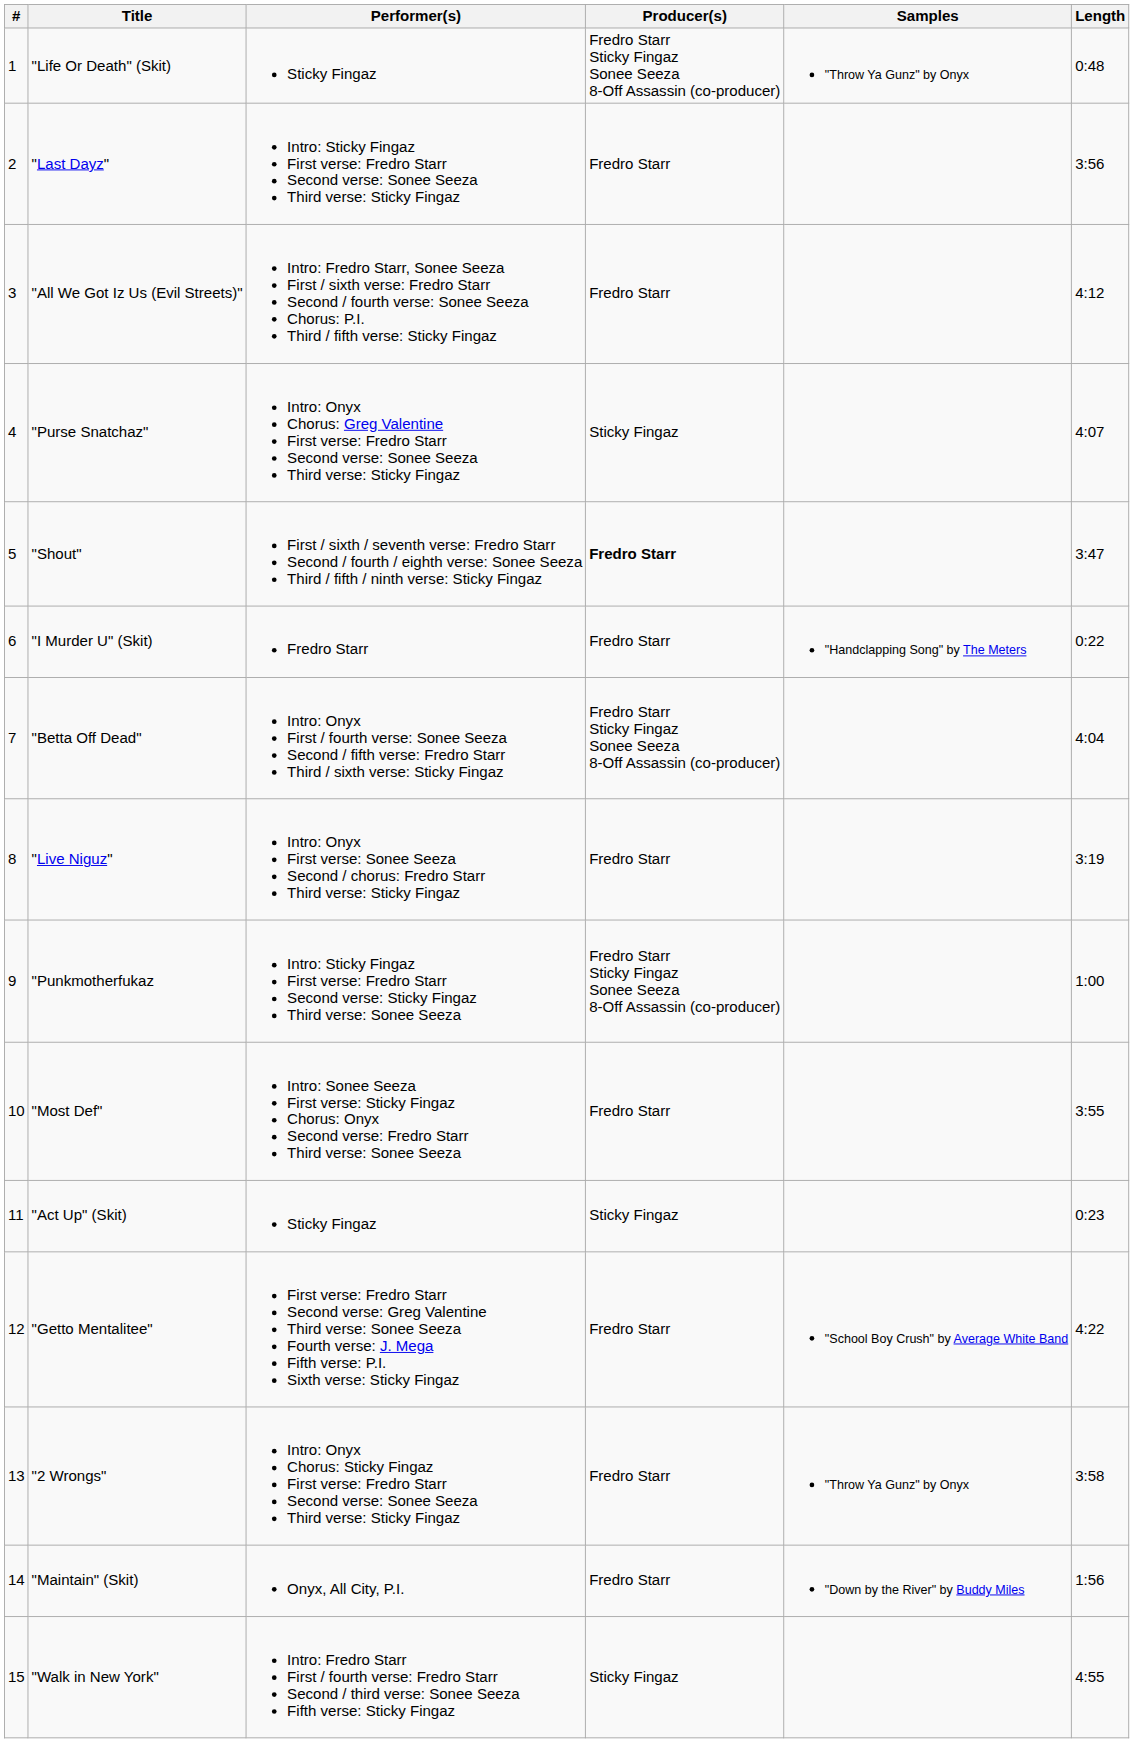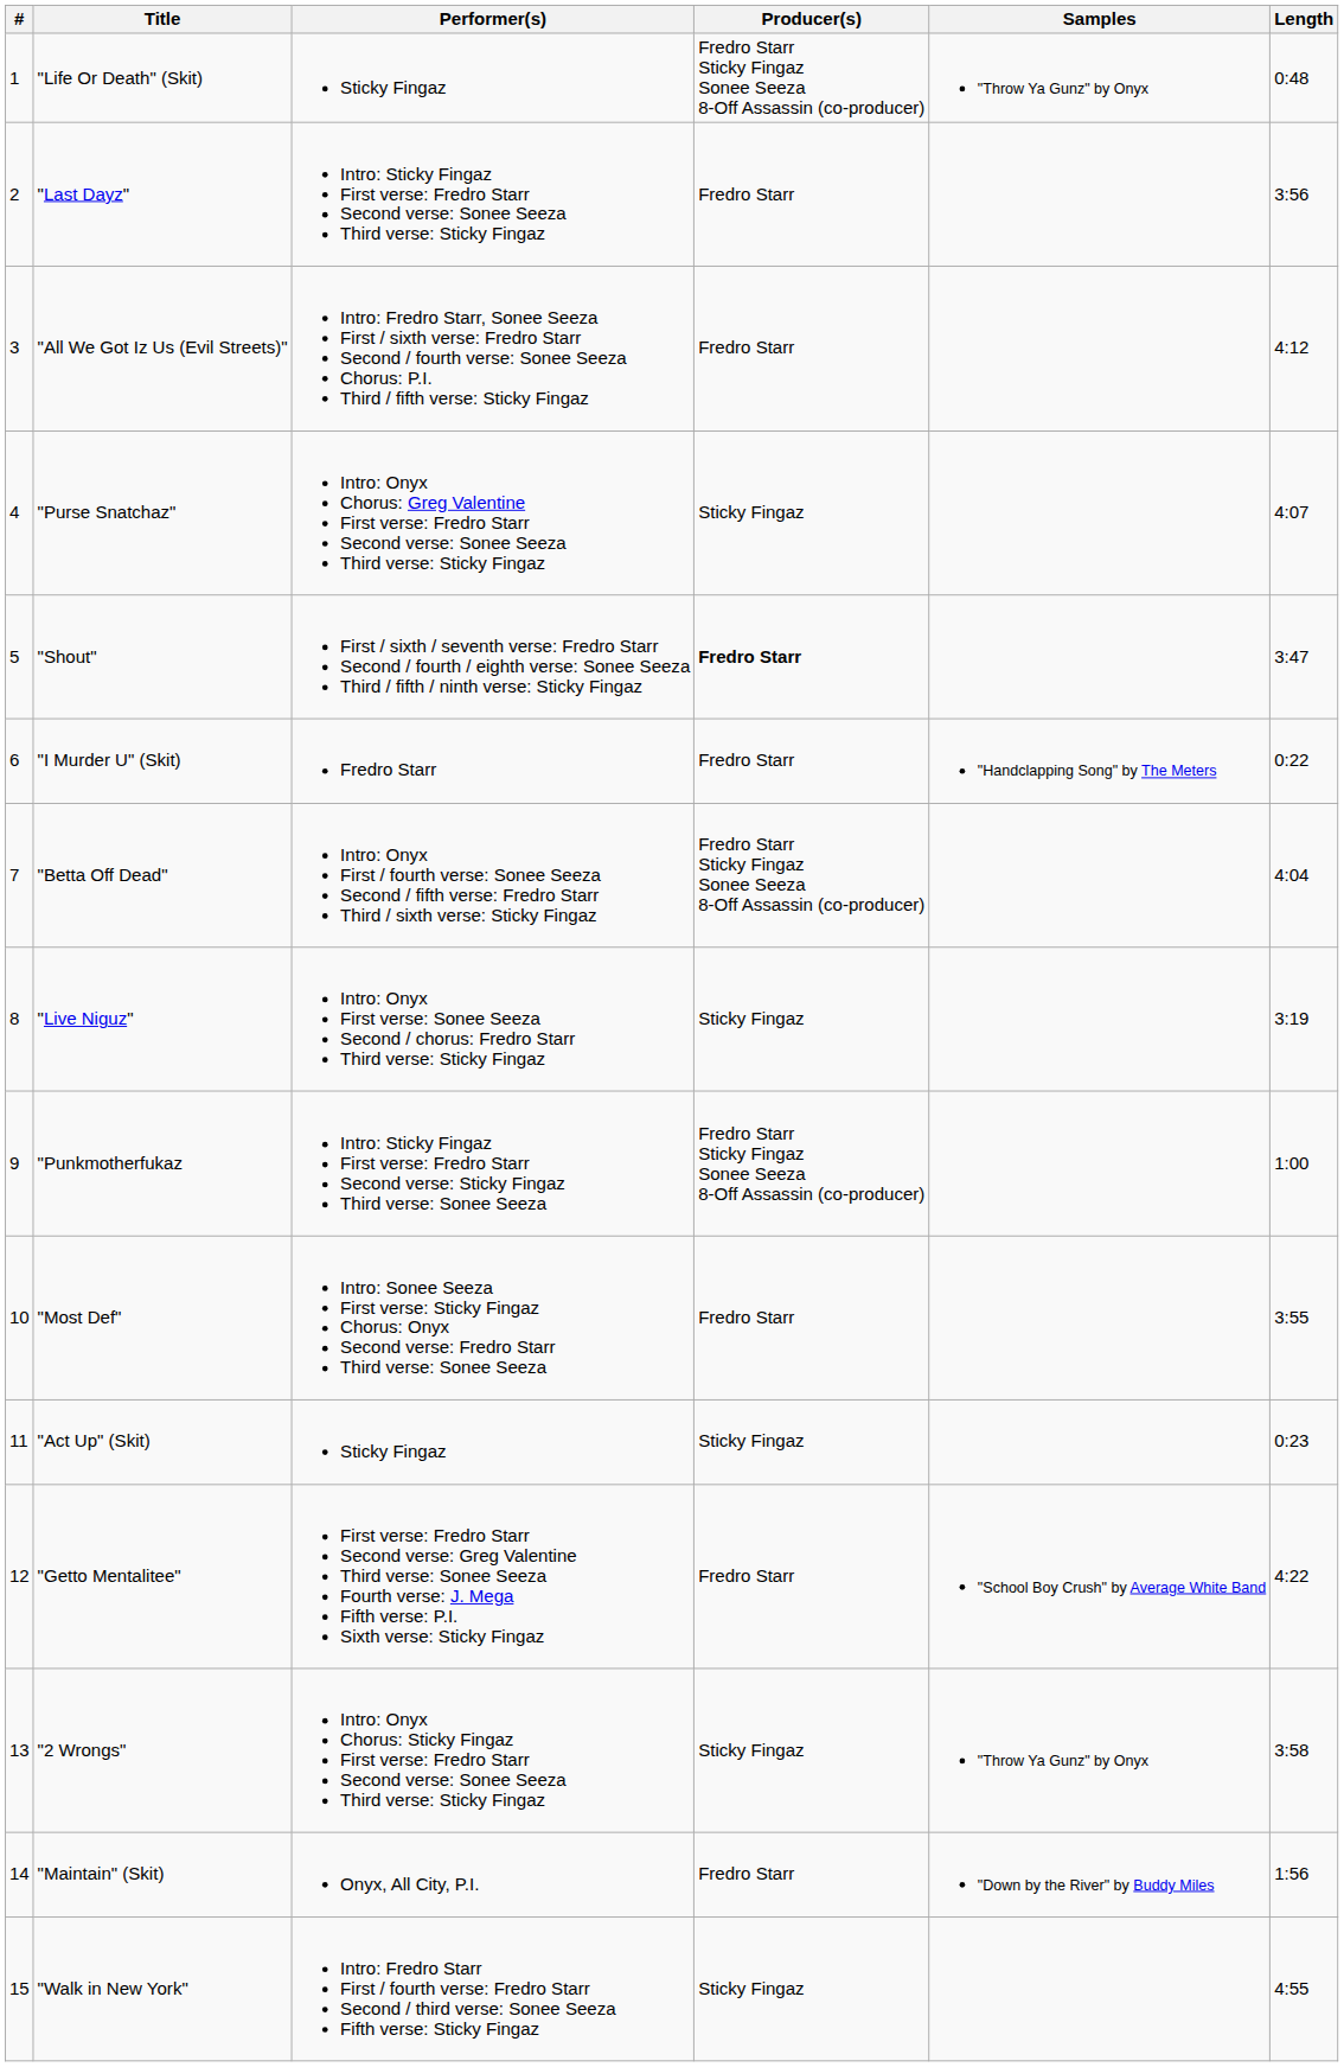 <table class="wikitable">
 <tr>
 <th>#</th>
 <th>Title</th>
 <th>Performer(s)</th>
 <th>Producer(s)</th>
 <th>Samples</th>
 <th>Length</th>
 </tr>
 <tr>
 <td>1</td>
 <td>"Life Or Death" (Skit)</td>
 <td><br><ul><li>Sticky Fingaz</li></ul></td>
 <td>Fredro Starr<br>Sticky Fingaz<br>Sonee Seeza<br>8-Off Assassin (co-producer)</td>
 <td><br><ul><li><small>"Throw Ya Gunz" by Onyx</small></li></ul></td>
 <td>0:48</td>
 </tr>
 <tr>
 <td>2</td>
 <td>"<a href='#'>Last Dayz</a>"</td>
 <td><br><ul><li>Intro: Sticky Fingaz</li><li>First verse: Fredro Starr</li><li>Second verse: Sonee Seeza</li><li>Third verse: Sticky Fingaz</li></ul></td>
 <td>Fredro Starr</td>
 <td></td>
 <td>3:56</td>
 </tr>
 <tr>
 <td>3</td>
 <td>"All We Got Iz Us (Evil Streets)"</td>
 <td><br><ul><li>Intro: Fredro Starr, Sonee Seeza</li><li>First / sixth verse: Fredro Starr</li><li>Second / fourth verse: Sonee Seeza</li><li>Chorus: P.I.</li><li>Third / fifth verse: Sticky Fingaz</li></ul></td>
 <td>Fredro Starr</td>
 <td></td>
 <td>4:12</td>
 </tr>
 <tr>
 <td>4</td>
 <td>"Purse Snatchaz"</td>
 <td><br><ul><li>Intro: Onyx</li><li>Chorus: <a href='#'>Greg Valentine</a></li><li>First verse: Fredro Starr</li><li>Second verse: Sonee Seeza</li><li>Third verse: Sticky Fingaz</li></ul></td>
 <td>Sticky Fingaz</td>
 <td></td>
 <td>4:07</td>
 </tr>
 <tr>
 <td>5</td>
 <td>"Shout"</td>
 <td><br><ul><li>First / sixth / seventh verse: Fredro Starr</li><li>Second / fourth / eighth verse: Sonee Seeza</li><li>Third / fifth / ninth verse: Sticky Fingaz</li></ul></td>
 <td><strong>Fredro Starr</strong></td>
 <td></td>
 <td>3:47</td>
 </tr>
 <tr>
 <td>6</td>
 <td>"I Murder U" (Skit)</td>
 <td><br><ul><li>Fredro Starr</li></ul></td>
 <td>Fredro Starr</td>
 <td><br><ul><li><small>"Handclapping Song" by <a href='#'>The Meters</a></small></li></ul></td>
 <td>0:22</td>
 </tr>
 <tr>
 <td>7</td>
 <td>"Betta Off Dead"</td>
 <td><br><ul><li>Intro: Onyx</li><li>First / fourth verse: Sonee Seeza</li><li>Second / fifth verse: Fredro Starr</li><li>Third / sixth verse: Sticky Fingaz</li></ul></td>
 <td>Fredro Starr<br>Sticky Fingaz<br>Sonee Seeza<br>8-Off Assassin (co-producer)</td>
 <td></td>
 <td>4:04</td>
 </tr>
 <tr>
 <td>8</td>
 <td>"<a href='#'>Live Niguz</a>"</td>
 <td><br><ul><li>Intro: Onyx</li><li>First verse: Sonee Seeza</li><li>Second / chorus: Fredro Starr</li><li>Third verse: Sticky Fingaz</li></ul></td>
-<td>Fredro Starr</td>
+<td>Sticky Fingaz</td>
 <td></td>
 <td>3:19</td>
 </tr>
 <tr>
 <td>9</td>
 <td>"Punkmotherfukaz</td>
 <td><br><ul><li>Intro: Sticky Fingaz</li><li>First verse: Fredro Starr</li><li>Second verse: Sticky Fingaz</li><li>Third verse: Sonee Seeza</li></ul></td>
 <td>Fredro Starr<br>Sticky Fingaz<br>Sonee Seeza<br>8-Off Assassin (co-producer)</td>
 <td></td>
 <td>1:00</td>
 </tr>
 <tr>
 <td>10</td>
 <td>"Most Def"</td>
 <td><br><ul><li>Intro: Sonee Seeza</li><li>First verse: Sticky Fingaz</li><li>Chorus: Onyx</li><li>Second verse: Fredro Starr</li><li>Third verse: Sonee Seeza</li></ul></td>
 <td>Fredro Starr</td>
 <td></td>
 <td>3:55</td>
 </tr>
 <tr>
 <td>11</td>
 <td>"Act Up" (Skit)</td>
 <td><br><ul><li>Sticky Fingaz</li></ul></td>
 <td>Sticky Fingaz</td>
 <td></td>
 <td>0:23</td>
 </tr>
 <tr>
 <td>12</td>
 <td>"Getto Mentalitee"</td>
 <td><br><ul><li>First verse: Fredro Starr</li><li>Second verse: Greg Valentine</li><li>Third verse: Sonee Seeza</li><li>Fourth verse: <a href='#'>J. Mega</a></li><li>Fifth verse: P.I.</li><li>Sixth verse: Sticky Fingaz</li></ul></td>
 <td>Fredro Starr</td>
 <td><br><ul><li><small>"School Boy Crush" by <a href='#'>Average White Band</a></small></li></ul></td>
 <td>4:22</td>
 </tr>
 <tr>
 <td>13</td>
 <td>"2 Wrongs"</td>
 <td><br><ul><li>Intro: Onyx</li><li>Chorus: Sticky Fingaz</li><li>First verse: Fredro Starr</li><li>Second verse: Sonee Seeza</li><li>Third verse: Sticky Fingaz</li></ul></td>
-<td>Fredro Starr</td>
+<td>Sticky Fingaz</td>
 <td><br><ul><li><small>"Throw Ya Gunz" by Onyx</small></li></ul></td>
 <td>3:58</td>
 </tr>
 <tr>
 <td>14</td>
 <td>"Maintain" (Skit)</td>
 <td><br><ul><li>Onyx, All City, P.I.</li></ul></td>
 <td>Fredro Starr</td>
 <td><br><ul><li><small>"Down by the River" by <a href='#'>Buddy Miles</a></small></li></ul></td>
 <td>1:56</td>
 </tr>
 <tr>
 <td>15</td>
 <td>"Walk in New York"</td>
 <td><br><ul><li>Intro: Fredro Starr</li><li>First / fourth verse: Fredro Starr</li><li>Second / third verse: Sonee Seeza</li><li>Fifth verse: Sticky Fingaz</li></ul></td>
 <td>Sticky Fingaz</td>
 <td></td>
 <td>4:55</td>
 </tr>
 </table>
